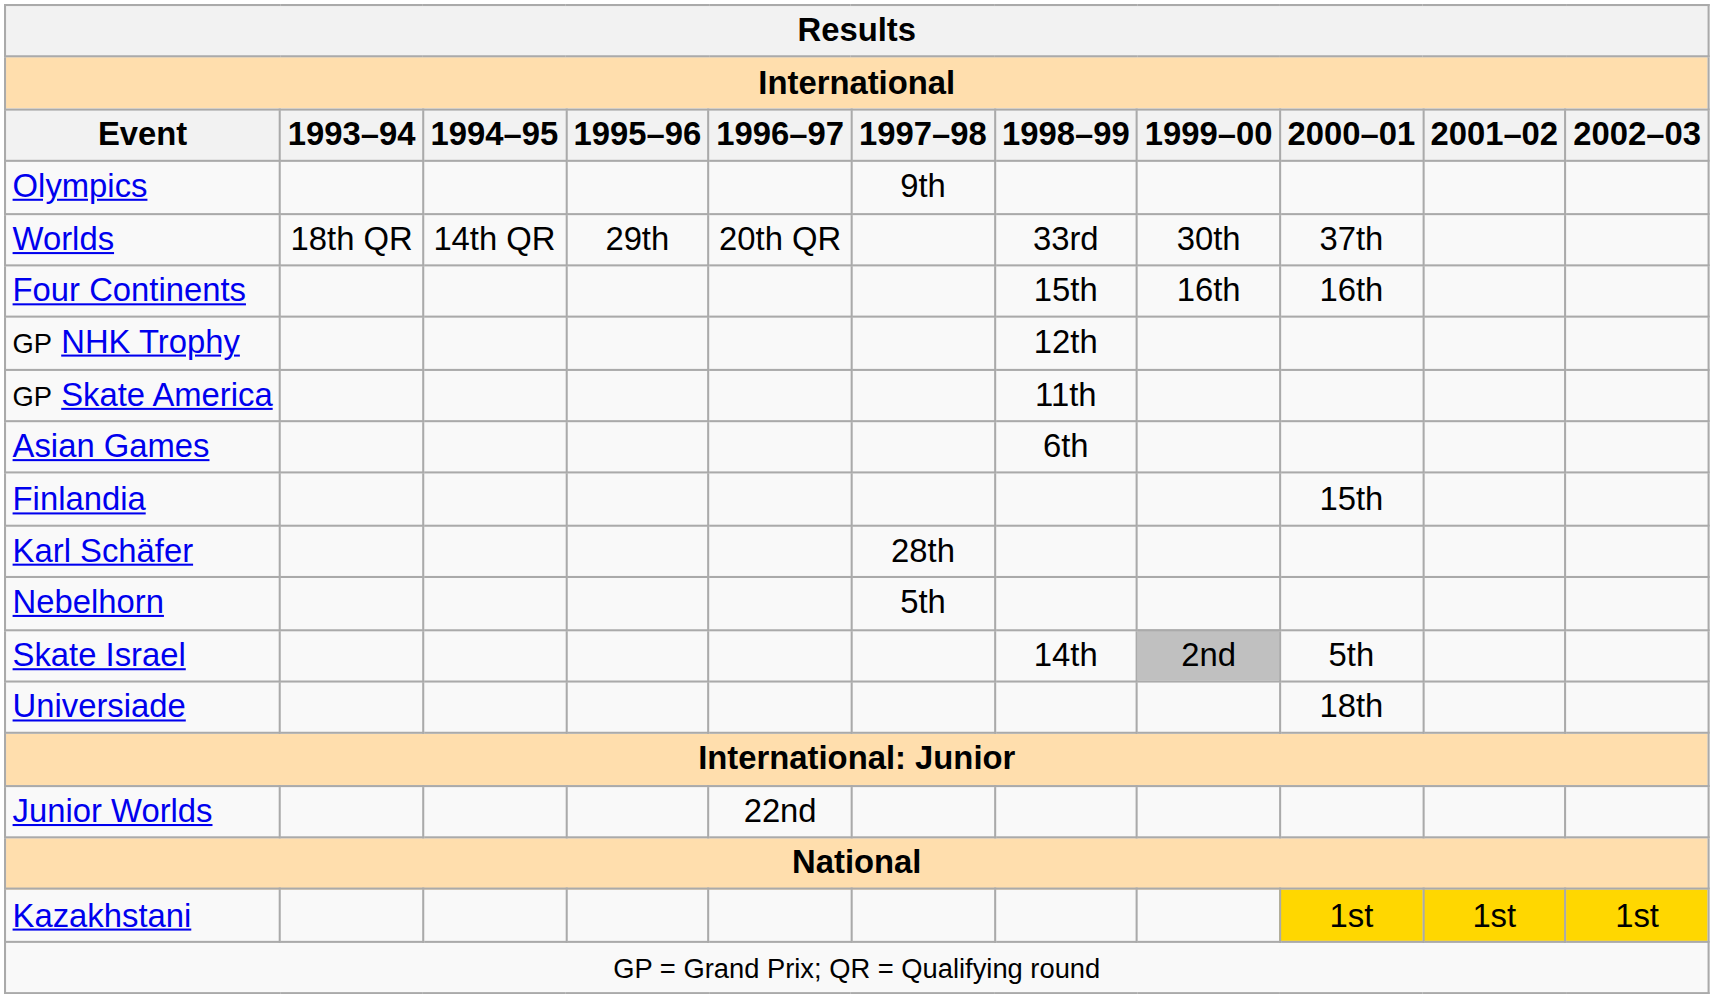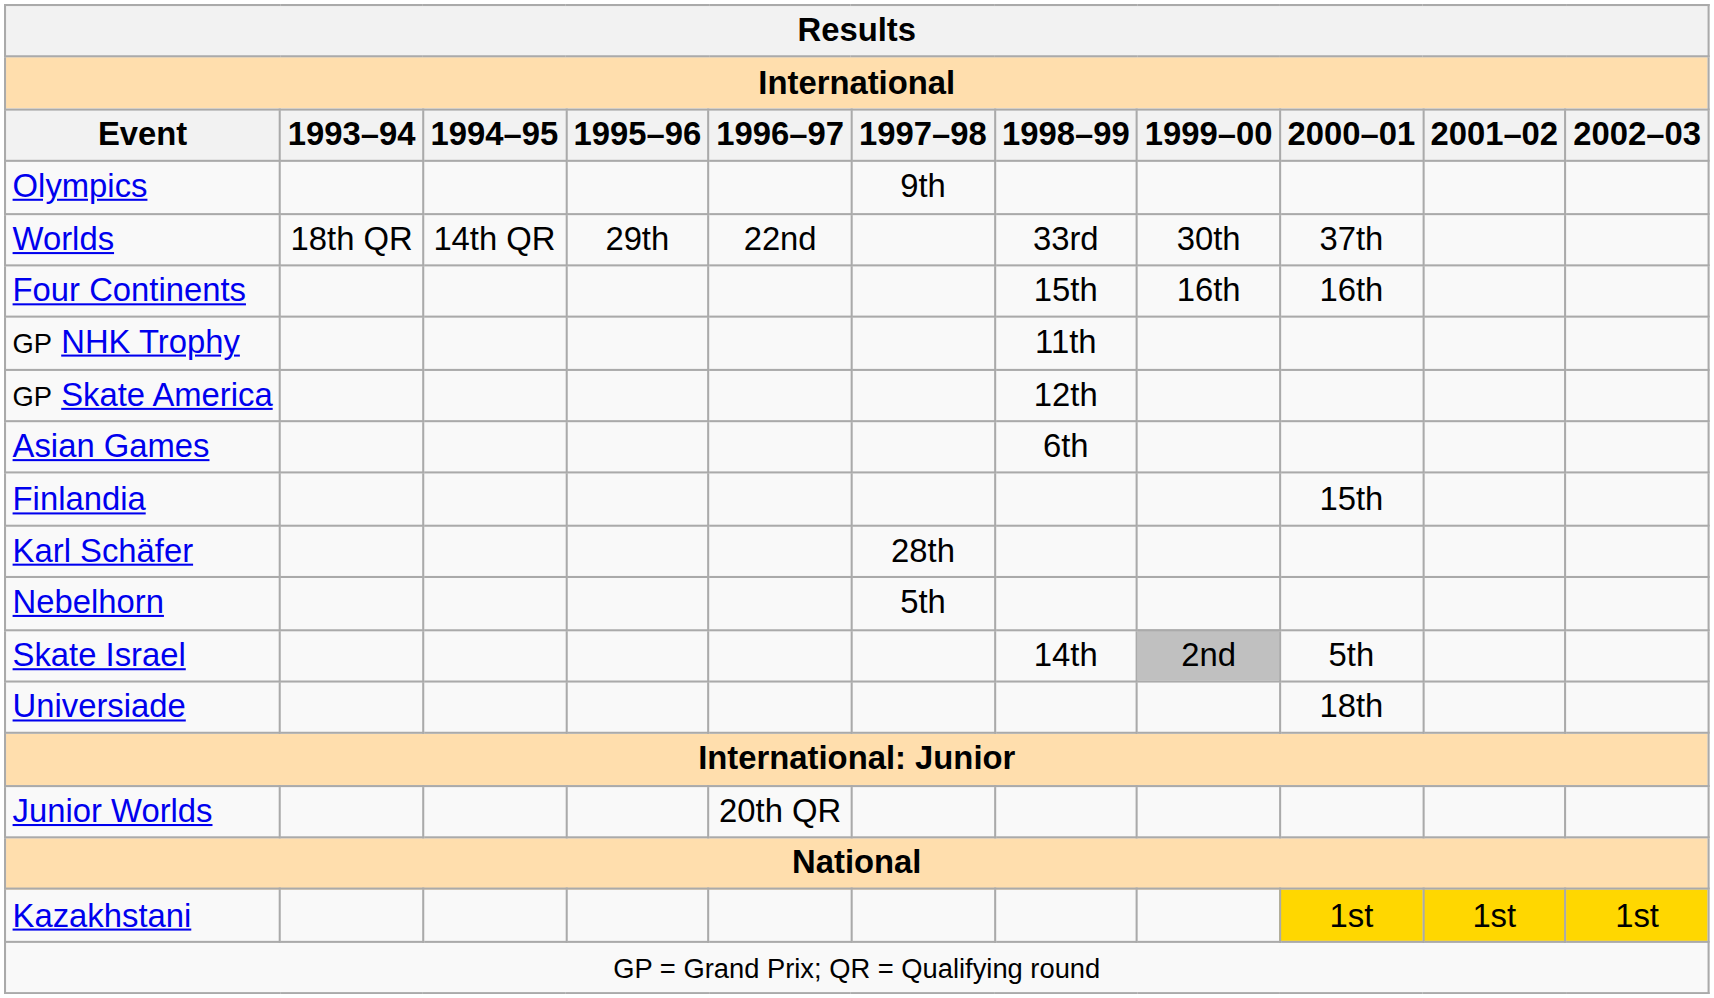 <table class="wikitable" style="text-align:center">
 <tr>
 <th colspan=11 align=center><strong>Results</strong></th>
 </tr>
 <tr>
 <th style="background-color: #ffdead; " colspan=11 align=center><strong>International</strong></th>
 </tr>
 <tr>
 <th>Event</th>
 <th>1993–94</th>
 <th>1994–95</th>
 <th>1995–96</th>
 <th>1996–97</th>
 <th>1997–98</th>
 <th>1998–99</th>
 <th>1999–00</th>
 <th>2000–01</th>
 <th>2001–02</th>
 <th>2002–03</th>
 </tr>
 <tr>
 <td align=left><a href='#'>Olympics</a></td>
 <td></td>
 <td></td>
 <td></td>
 <td></td>
 <td>9th</td>
 <td></td>
 <td></td>
 <td></td>
 <td></td>
 <td></td>
 </tr>
 <tr>
 <td align=left><a href='#'>Worlds</a></td>
 <td>18th QR</td>
 <td>14th QR</td>
 <td>29th</td>
-<td>20th QR</td>
+<td>22nd</td>
 <td></td>
 <td>33rd</td>
 <td>30th</td>
 <td>37th</td>
 <td></td>
 <td></td>
 </tr>
 <tr>
 <td align=left><a href='#'>Four Continents</a></td>
 <td></td>
 <td></td>
 <td></td>
 <td></td>
 <td></td>
 <td>15th</td>
 <td>16th</td>
 <td>16th</td>
 <td></td>
 <td></td>
 </tr>
 <tr>
 <td align=left><small>GP</small> <a href='#'>NHK Trophy</a></td>
 <td></td>
 <td></td>
 <td></td>
 <td></td>
 <td></td>
-<td>12th</td>
+<td>11th</td>
 <td></td>
 <td></td>
 <td></td>
 <td></td>
 </tr>
 <tr>
 <td align=left><small>GP</small> <a href='#'>Skate America</a></td>
 <td></td>
 <td></td>
 <td></td>
 <td></td>
 <td></td>
-<td>11th</td>
+<td>12th</td>
 <td></td>
 <td></td>
 <td></td>
 <td></td>
 </tr>
 <tr>
 <td align=left><a href='#'>Asian Games</a></td>
 <td></td>
 <td></td>
 <td></td>
 <td></td>
 <td></td>
 <td>6th</td>
 <td></td>
 <td></td>
 <td></td>
 <td></td>
 </tr>
 <tr>
 <td align=left><a href='#'>Finlandia</a></td>
 <td></td>
 <td></td>
 <td></td>
 <td></td>
 <td></td>
 <td></td>
 <td></td>
 <td>15th</td>
 <td></td>
 <td></td>
 </tr>
 <tr>
 <td align=left><a href='#'>Karl Schäfer</a></td>
 <td></td>
 <td></td>
 <td></td>
 <td></td>
 <td>28th</td>
 <td></td>
 <td></td>
 <td></td>
 <td></td>
 <td></td>
 </tr>
 <tr>
 <td align=left><a href='#'>Nebelhorn</a></td>
 <td></td>
 <td></td>
 <td></td>
 <td></td>
 <td>5th</td>
 <td></td>
 <td></td>
 <td></td>
 <td></td>
 <td></td>
 </tr>
 <tr>
 <td align=left><a href='#'>Skate Israel</a></td>
 <td></td>
 <td></td>
 <td></td>
 <td></td>
 <td></td>
 <td>14th</td>
 <td bgcolor=silver>2nd</td>
 <td>5th</td>
 <td></td>
 <td></td>
 </tr>
 <tr>
 <td align=left><a href='#'>Universiade</a></td>
 <td></td>
 <td></td>
 <td></td>
 <td></td>
 <td></td>
 <td></td>
 <td></td>
 <td>18th</td>
 <td></td>
 <td></td>
 </tr>
 <tr>
 <th style="background-color: #ffdead; " colspan=11 align=center><strong>International: Junior</strong></th>
 </tr>
 <tr>
 <td align=left><a href='#'>Junior Worlds</a></td>
 <td></td>
 <td></td>
 <td></td>
-<td>22nd</td>
+<td>20th QR</td>
 <td></td>
 <td></td>
 <td></td>
 <td></td>
 <td></td>
 <td></td>
 </tr>
 <tr>
 <th style="background-color: #ffdead; " colspan=11 align=center><strong>National</strong></th>
 </tr>
 <tr>
 <td align=left><a href='#'>Kazakhstani</a></td>
 <td></td>
 <td></td>
 <td></td>
 <td></td>
 <td></td>
 <td></td>
 <td></td>
 <td bgcolor=gold>1st</td>
 <td bgcolor=gold>1st</td>
 <td bgcolor=gold>1st</td>
 </tr>
 <tr>
 <td colspan=11 align=center><small> GP = Grand Prix; QR = Qualifying round </small></td>
 </tr>
 </table>
